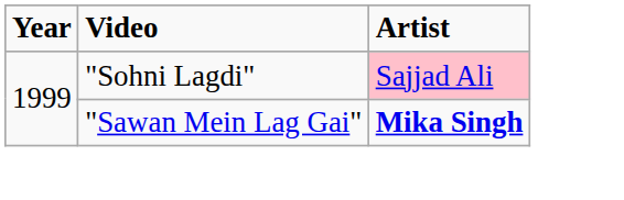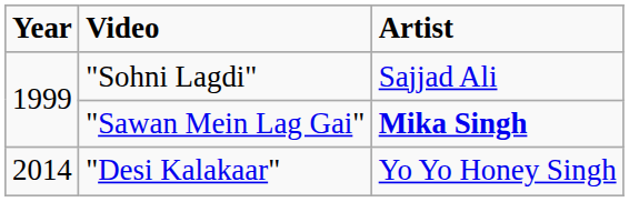 <table class="wikitable sortable">
 <tr>
 <td><strong>Year</strong></td>
 <td><strong>Video</strong></td>
 <td><strong>Artist</strong></td>
 </tr>
 <tr>
 <td rowspan="2">1999</td>
 <td>"Sohni Lagdi"</td>
-<td style="background: pink;"><a href='#'>Sajjad Ali</a></td>
+<td><a href='#'>Sajjad Ali</a></td>
 </tr>
 <tr>
 <td>"<a href='#'>Sawan Mein Lag Gai</a>"</td>
 <td><strong><a href='#'>Mika Singh</a></strong></td>
 </tr>
+<tr>
+<td>2014</td>
+<td>"<a href='#'>Desi Kalakaar</a>"</td>
+<td><a href='#'>Yo Yo Honey Singh</a></td>
+</tr>
 </table>
